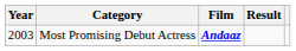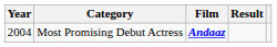 <table class="wikitable plainrowheaders">
 <tr>
 <th>Year</th>
 <th>Category</th>
 <th>Film</th>
 <th>Result</th>
 <th></th>
 </tr>
 <tr>
-<td>2003</td>
+<td>2004</td>
 <td>Most Promising Debut Actress</td>
 <td><strong><em><a href='#'>Andaaz</a></em></strong></td>
 <td></td>
 <td></td>
 </tr>
 </table>
